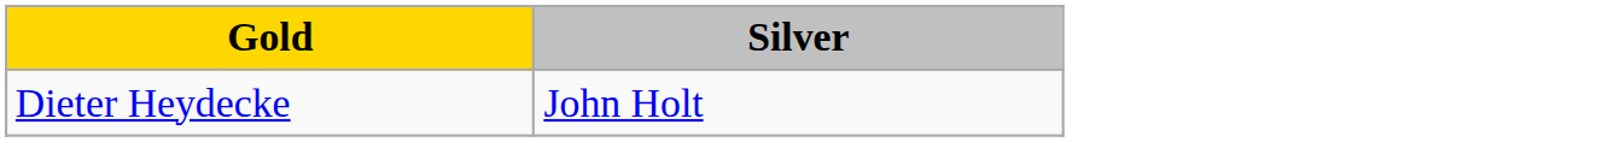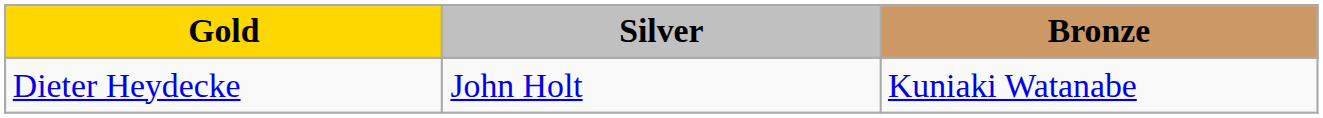 <table class="wikitable" style="text-align:left">
 <tr align="center">
 <td width=200 bgcolor=gold><strong>Gold</strong></td>
 <td width=200 bgcolor=silver><strong>Silver</strong></td>
+<td width=200 bgcolor=CC9966><strong>Bronze</strong></td>
 </tr>
 <tr>
 <td><a href='#'>Dieter Heydecke</a><br><em></em></td>
 <td><a href='#'>John Holt</a><br><em></em></td>
+<td><a href='#'>Kuniaki Watanabe</a><br><em></em></td>
 </tr>
 </table>
